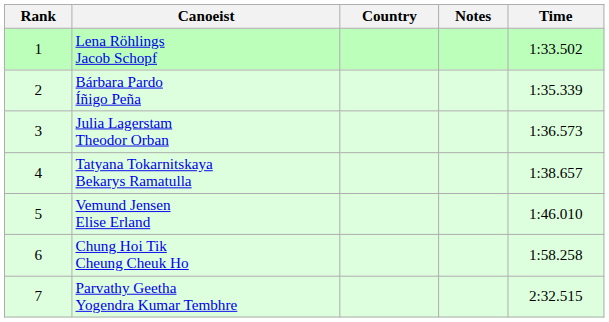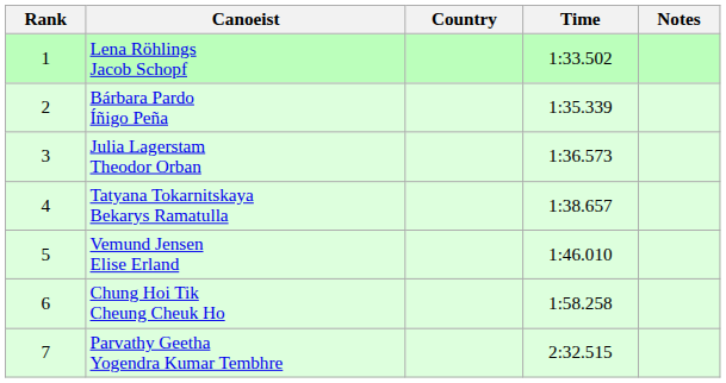 <table class="wikitable" style="text-align:center;width: 50%">
 <tr>
 <th>Rank</th>
 <th>Canoeist</th>
 <th>Country</th>
+<th>Time</th>
 <th>Notes</th>
-<th>Time</th>
 </tr>
 <tr bgcolor=bbffbb>
 <td>1</td>
 <td align="left"><a href='#'>Lena Röhlings</a><br><a href='#'>Jacob Schopf</a></td>
 <td align="left"></td>
+<td>1:33.502</td>
 <td></td>
-<td>1:33.502</td>
 </tr>
 <tr bgcolor=ddffdd>
 <td>2</td>
 <td align="left"><a href='#'>Bárbara Pardo</a><br><a href='#'>Íñigo Peña</a></td>
 <td align="left"></td>
+<td>1:35.339</td>
 <td></td>
-<td>1:35.339</td>
 </tr>
 <tr bgcolor=ddffdd>
 <td>3</td>
 <td align="left"><a href='#'>Julia Lagerstam</a><br><a href='#'>Theodor Orban</a></td>
 <td align="left"></td>
+<td>1:36.573</td>
 <td></td>
-<td>1:36.573</td>
 </tr>
 <tr bgcolor=ddffdd>
 <td>4</td>
 <td align="left"><a href='#'>Tatyana Tokarnitskaya</a><br><a href='#'>Bekarys Ramatulla</a></td>
 <td align="left"></td>
+<td>1:38.657</td>
 <td></td>
-<td>1:38.657</td>
 </tr>
 <tr bgcolor=ddffdd>
 <td>5</td>
 <td align="left"><a href='#'>Vemund Jensen</a><br><a href='#'>Elise Erland</a></td>
 <td align="left"></td>
+<td>1:46.010</td>
 <td></td>
-<td>1:46.010</td>
 </tr>
 <tr bgcolor=ddffdd>
 <td>6</td>
 <td align="left"><a href='#'>Chung Hoi Tik</a><br><a href='#'>Cheung Cheuk Ho</a></td>
 <td align="left"></td>
+<td>1:58.258</td>
 <td></td>
-<td>1:58.258</td>
 </tr>
 <tr bgcolor=ddffdd>
 <td>7</td>
 <td align="left"><a href='#'>Parvathy Geetha</a><br><a href='#'>Yogendra Kumar Tembhre</a></td>
 <td align="left"></td>
+<td>2:32.515</td>
 <td></td>
-<td>2:32.515</td>
 </tr>
 </table>
